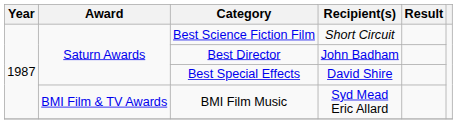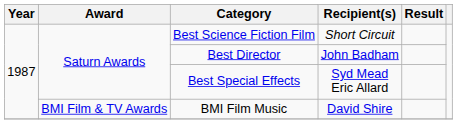 <table class="wikitable plainrowheaders" style="text-align:center;">
 <tr>
 <th scope="col">Year</th>
 <th scope="col">Award</th>
 <th scope="col">Category</th>
 <th scope="col">Recipient(s)</th>
 <th scope="col">Result</th>
 <th scope="col"></th>
 </tr>
 <tr>
 <td rowspan="4">1987</td>
 <td rowspan="3"><a href='#'>Saturn Awards</a></td>
 <td><a href='#'>Best Science Fiction Film</a></td>
 <td><em>Short Circuit</em></td>
 <td></td>
 <td rowspan="4"></td>
 </tr>
 <tr>
 <td><a href='#'>Best Director</a></td>
 <td><a href='#'>John Badham</a></td>
 <td></td>
 </tr>
 <tr>
 <td><a href='#'>Best Special Effects</a></td>
-<td><a href='#'>David Shire</a></td>
+<td><a href='#'>Syd Mead</a> <br> Eric Allard</td>
 <td></td>
 </tr>
 <tr>
 <td><a href='#'>BMI Film & TV Awards</a></td>
 <td>BMI Film Music</td>
-<td><a href='#'>Syd Mead</a> <br> Eric Allard</td>
+<td><a href='#'>David Shire</a></td>
 <td></td>
 </tr>
 <tr>
 </tr>
 </table>
